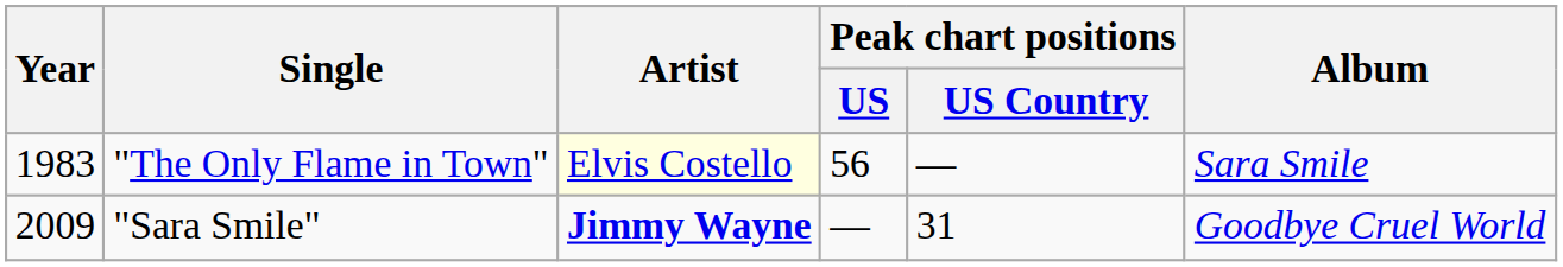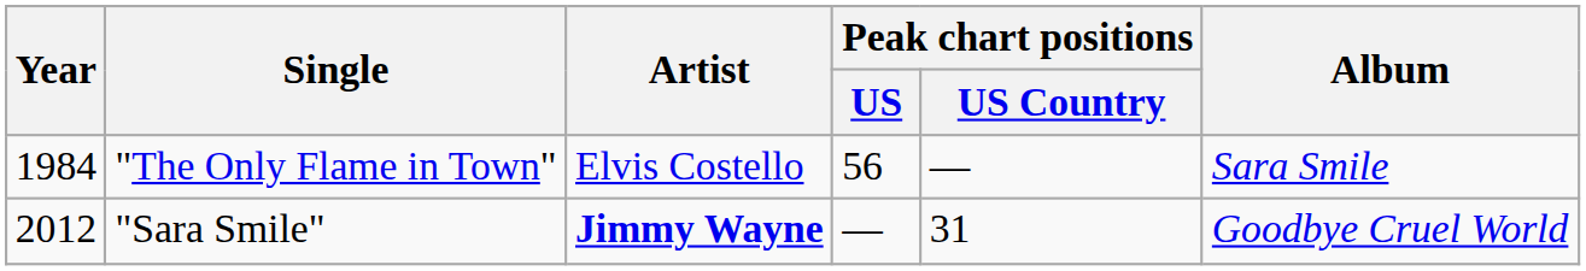 <table class="wikitable sortable">
 <tr>
 <th rowspan="2">Year</th>
 <th rowspan="2">Single</th>
 <th rowspan="2">Artist</th>
 <th colspan="2">Peak chart positions</th>
 <th rowspan="2">Album</th>
 </tr>
 <tr>
 <th><a href='#'>US</a></th>
 <th><a href='#'>US Country</a></th>
 </tr>
 <tr>
-<td>1983</td>
+<td>1984</td>
 <td>"<a href='#'>The Only Flame in Town</a>"</td>
-<td style="background: lightyellow;"><a href='#'>Elvis Costello</a></td>
+<td><a href='#'>Elvis Costello</a></td>
 <td>56</td>
 <td>—</td>
 <td><em><a href='#'>Sara Smile</a></em></td>
 </tr>
 <tr>
-<td>2009</td>
+<td>2012</td>
 <td>"Sara Smile"</td>
 <td><strong><a href='#'>Jimmy Wayne</a></strong></td>
 <td>—</td>
 <td>31</td>
 <td><em><a href='#'>Goodbye Cruel World</a></em></td>
 </tr>
 </table>
